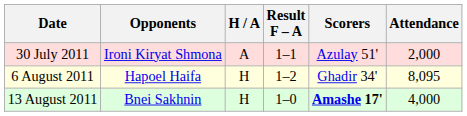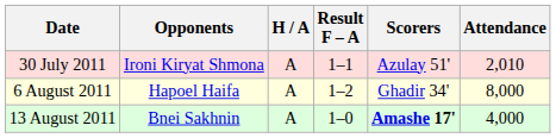 <table class="wikitable" style="text-align:center">
 <tr>
 <th>Date</th>
 <th>Opponents</th>
 <th>H / A</th>
 <th>Result<br>F – A</th>
 <th>Scorers</th>
 <th>Attendance</th>
 </tr>
 <tr bgcolor="#ffdddd">
 <td>30 July 2011</td>
 <td><a href='#'>Ironi Kiryat Shmona</a></td>
 <td>A</td>
 <td>1–1</td>
 <td><a href='#'>Azulay</a> 51'</td>
-<td>2,000</td>
+<td>2,010</td>
 </tr>
 <tr bgcolor="#ffffdd">
 <td>6 August 2011</td>
 <td><a href='#'>Hapoel Haifa</a></td>
-<td>H</td>
+<td>A</td>
 <td>1–2</td>
 <td><a href='#'>Ghadir</a> 34'</td>
-<td>8,095</td>
+<td>8,000</td>
 </tr>
 <tr bgcolor="#ddffdd">
 <td>13 August 2011</td>
 <td><a href='#'>Bnei Sakhnin</a></td>
-<td>H</td>
+<td>A</td>
 <td>1–0</td>
 <td><strong><a href='#'>Amashe</a> 17'</strong></td>
 <td>4,000</td>
 </tr>
 </table>
